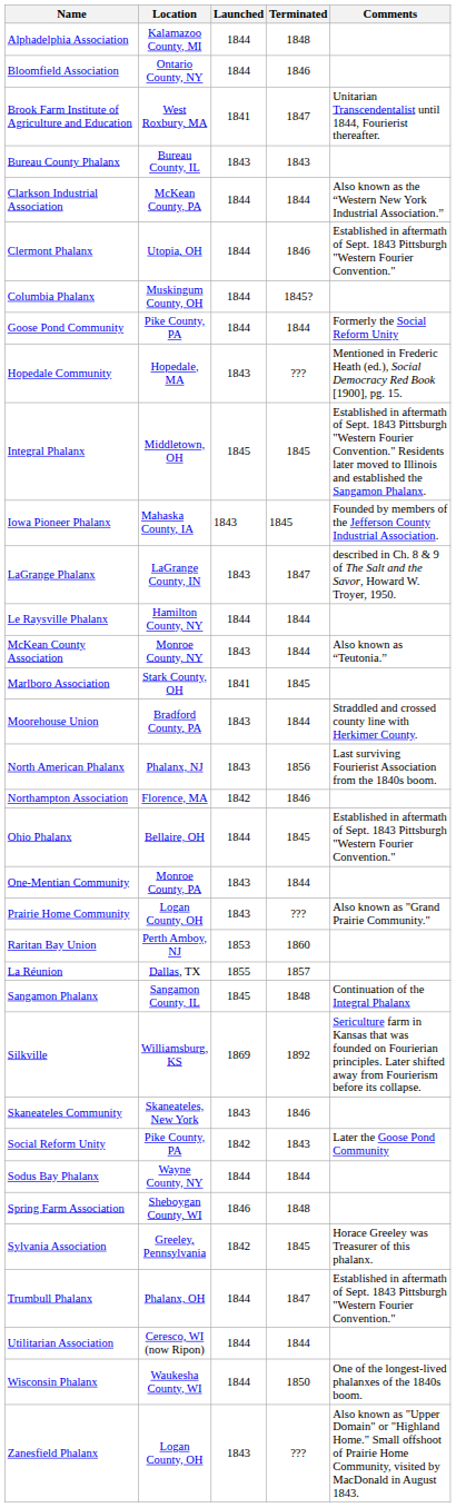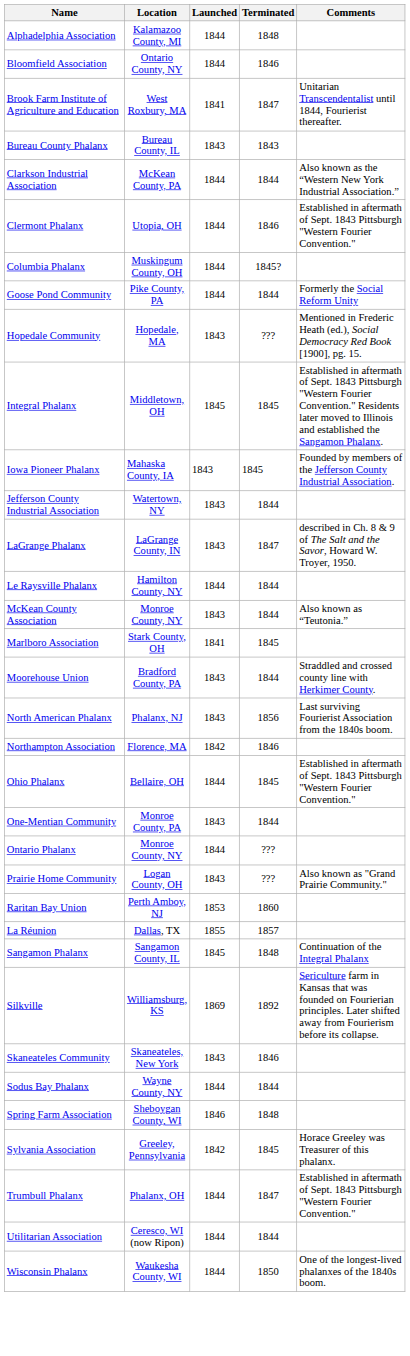 <table class="wikitable sortable" border="1" style="Background:#ffffff">
 <tr>
 <th width=30%>Name</th>
 <th width=15%>Location</th>
 <th width=6%>Launched</th>
 <th width=6%>Terminated</th>
 <th>Comments</th>
 </tr>
 <tr>
 <td align="left"><a href='#'>Alphadelphia Association</a></td>
 <td align="center"><a href='#'>Kalamazoo County, MI</a></td>
 <td align="center">1844</td>
 <td align="center">1848</td>
 <td></td>
 </tr>
 <tr>
 <td align="left"><a href='#'>Bloomfield Association</a></td>
 <td align="center"><a href='#'>Ontario County, NY</a></td>
 <td align="center">1844</td>
 <td align="center">1846</td>
 <td></td>
 </tr>
 <tr>
 <td align="left"><a href='#'>Brook Farm Institute of Agriculture and Education</a></td>
 <td align="center"><a href='#'>West Roxbury, MA</a></td>
 <td align="center">1841</td>
 <td align="center">1847</td>
 <td>Unitarian <a href='#'>Transcendentalist</a> until 1844, Fourierist thereafter.</td>
 </tr>
 <tr>
 <td align="left"><a href='#'>Bureau County Phalanx</a></td>
 <td align="center"><a href='#'>Bureau County, IL</a></td>
 <td align="center">1843</td>
 <td align="center">1843</td>
 <td></td>
 </tr>
 <tr>
 <td align="left"><a href='#'>Clarkson Industrial Association</a></td>
 <td align="center"><a href='#'>McKean County, PA</a></td>
 <td align="center">1844</td>
 <td align="center">1844</td>
 <td>Also known as the “Western New York Industrial Association.”</td>
 </tr>
 <tr>
 <td align="left"><a href='#'>Clermont Phalanx</a></td>
 <td align="center"><a href='#'>Utopia, OH</a></td>
 <td align="center">1844</td>
 <td align="center">1846</td>
 <td>Established in aftermath of Sept. 1843 Pittsburgh "Western Fourier Convention."</td>
 </tr>
 <tr>
 <td align="left"><a href='#'>Columbia Phalanx</a></td>
 <td align="center"><a href='#'>Muskingum County, OH</a></td>
 <td align="center">1844</td>
 <td align="center">1845?</td>
 <td></td>
 </tr>
 <tr>
 <td align="left"><a href='#'>Goose Pond Community</a></td>
 <td align="center"><a href='#'>Pike County, PA</a></td>
 <td align="center">1844</td>
 <td align="center">1844</td>
 <td>Formerly the <a href='#'>Social Reform Unity</a></td>
 </tr>
 <tr>
 <td align="left"><a href='#'>Hopedale Community</a></td>
 <td align="center"><a href='#'>Hopedale, MA</a></td>
 <td align="center">1843</td>
 <td align="center">???</td>
 <td>Mentioned in Frederic Heath (ed.), <em>Social Democracy Red Book</em> [1900], pg. 15.</td>
 </tr>
 <tr>
 <td align="left"><a href='#'>Integral Phalanx</a></td>
 <td align="center"><a href='#'>Middletown, OH</a></td>
 <td align="center">1845</td>
 <td align="center">1845</td>
 <td>Established in aftermath of Sept. 1843 Pittsburgh "Western Fourier Convention." Residents later moved to Illinois and established the <a href='#'>Sangamon Phalanx</a>.</td>
 </tr>
 <tr>
 <td align=“left”><a href='#'>Iowa Pioneer Phalanx</a></td>
 <td align=“center”><a href='#'>Mahaska County, IA</a></td>
 <td align=“center”>1843</td>
 <td align=“center”>1845</td>
 <td>Founded by members of the <a href='#'>Jefferson County Industrial Association</a>.</td>
 </tr>
 <tr>
+<td align="left"><a href='#'>Jefferson County Industrial Association</a></td>
+<td align="center"><a href='#'>Watertown, NY</a></td>
+<td align="center">1843</td>
+<td align="center">1844</td>
+<td></td>
+</tr>
+<tr>
 <td align="left"><a href='#'>LaGrange Phalanx</a></td>
 <td align="center"><a href='#'>LaGrange County, IN</a></td>
 <td align="center">1843</td>
 <td align="center">1847</td>
 <td>described in Ch. 8 & 9 of <em>The Salt and the Savor</em>, Howard W. Troyer, 1950.</td>
 </tr>
 <tr>
 <td align="left"><a href='#'>Le Raysville Phalanx</a></td>
 <td align="center"><a href='#'>Hamilton County, NY</a></td>
 <td align="center">1844</td>
 <td align="center">1844</td>
 <td></td>
 </tr>
 <tr>
 <td align="left"><a href='#'>McKean County Association</a></td>
 <td align="center"><a href='#'>Monroe County, NY</a></td>
 <td align="center">1843</td>
 <td align="center">1844</td>
 <td>Also known as “Teutonia.”</td>
 </tr>
 <tr>
 <td align="left"><a href='#'>Marlboro Association</a></td>
 <td align="center"><a href='#'>Stark County, OH</a></td>
 <td align="center">1841</td>
 <td align="center">1845</td>
 <td></td>
 </tr>
 <tr>
 <td align="left"><a href='#'>Moorehouse Union</a></td>
 <td align="center"><a href='#'>Bradford County, PA</a></td>
 <td align="center">1843</td>
 <td align="center">1844</td>
 <td>Straddled and crossed county line with <a href='#'>Herkimer County</a>.</td>
 </tr>
 <tr>
 <td align="left"><a href='#'>North American Phalanx</a></td>
 <td align="center"><a href='#'>Phalanx, NJ</a></td>
 <td align="center">1843</td>
 <td align="center">1856</td>
 <td>Last surviving Fourierist Association from the 1840s boom.</td>
 </tr>
 <tr>
 <td align="left"><a href='#'>Northampton Association</a></td>
 <td align="center"><a href='#'>Florence, MA</a></td>
 <td align="center">1842</td>
 <td align="center">1846</td>
 <td></td>
 </tr>
 <tr>
 <td align="left"><a href='#'>Ohio Phalanx</a></td>
 <td align="center"><a href='#'>Bellaire, OH</a></td>
 <td align="center">1844</td>
 <td align="center">1845</td>
 <td>Established in aftermath of Sept. 1843 Pittsburgh "Western Fourier Convention."</td>
 </tr>
 <tr>
 <td align="left"><a href='#'>One-Mentian Community</a></td>
 <td align="center"><a href='#'>Monroe County, PA</a></td>
 <td align="center">1843</td>
 <td align="center">1844</td>
 <td></td>
 </tr>
 <tr>
+<td align="left"><a href='#'>Ontario Phalanx</a></td>
+<td align="center"><a href='#'>Monroe County, NY</a></td>
+<td align="center">1844</td>
+<td align="center">???</td>
+<td></td>
+</tr>
+<tr>
 <td align="left"><a href='#'>Prairie Home Community</a></td>
 <td align="center"><a href='#'>Logan County, OH</a></td>
 <td align="center">1843</td>
 <td align="center">???</td>
 <td>Also known as "Grand Prairie Community."</td>
 </tr>
 <tr>
 <td align="left"><a href='#'>Raritan Bay Union</a></td>
 <td align="center"><a href='#'>Perth Amboy, NJ</a></td>
 <td align="center">1853</td>
 <td align="center">1860</td>
 <td></td>
 </tr>
 <tr>
 <td align="left"><a href='#'>La Réunion</a></td>
 <td align="center"><a href='#'>Dallas</a>, TX</td>
 <td align="center">1855</td>
 <td align="center">1857</td>
 <td></td>
 </tr>
 <tr>
 <td align="left"><a href='#'>Sangamon Phalanx</a></td>
 <td align="center"><a href='#'>Sangamon County, IL</a></td>
 <td align="center">1845</td>
 <td align="center">1848</td>
 <td>Continuation of the <a href='#'>Integral Phalanx</a></td>
 </tr>
 <tr>
 <td align="left"><a href='#'>Silkville</a></td>
 <td align="center"><a href='#'>Williamsburg, KS</a></td>
 <td align="center">1869</td>
 <td align="center">1892</td>
 <td><a href='#'>Sericulture</a> farm in Kansas that was founded on Fourierian principles. Later shifted away from Fourierism before its collapse.</td>
 </tr>
 <tr>
 <td align="left"><a href='#'>Skaneateles Community</a></td>
 <td align="center"><a href='#'>Skaneateles, New York</a></td>
 <td align="center">1843</td>
 <td align="center">1846</td>
 <td></td>
-</tr>
-<tr>
-<td align="left"><a href='#'>Social Reform Unity</a></td>
-<td align="center"><a href='#'>Pike County, PA</a></td>
-<td align="center">1842</td>
-<td align="center">1843</td>
-<td>Later the <a href='#'>Goose Pond Community</a></td>
 </tr>
 <tr>
 <td align="left"><a href='#'>Sodus Bay Phalanx</a></td>
 <td align="center"><a href='#'>Wayne County, NY</a></td>
 <td align="center">1844</td>
 <td align="center">1844</td>
 <td></td>
 </tr>
 <tr>
 <td align="left"><a href='#'>Spring Farm Association</a></td>
 <td align="center"><a href='#'>Sheboygan County, WI</a></td>
 <td align="center">1846</td>
 <td align="center">1848</td>
 <td></td>
 </tr>
 <tr>
 <td align="left"><a href='#'>Sylvania Association</a></td>
 <td align="center"><a href='#'>Greeley, Pennsylvania</a></td>
 <td align="center">1842</td>
 <td align="center">1845</td>
 <td>Horace Greeley was Treasurer of this phalanx. </td>
 </tr>
 <tr>
 <td align="left"><a href='#'>Trumbull Phalanx</a></td>
 <td align="center"><a href='#'>Phalanx, OH</a></td>
 <td align="center">1844</td>
 <td align="center">1847</td>
 <td>Established in aftermath of Sept. 1843 Pittsburgh "Western Fourier Convention."</td>
 </tr>
 <tr>
 <td align="left"><a href='#'>Utilitarian Association</a></td>
 <td align="center"><a href='#'>Ceresco, WI</a> (now Ripon)</td>
 <td align="center">1844</td>
 <td align="center">1844</td>
 <td></td>
 </tr>
 <tr>
 <td align="left"><a href='#'>Wisconsin Phalanx</a></td>
 <td align="center"><a href='#'>Waukesha County, WI</a></td>
 <td align="center">1844</td>
 <td align="center">1850</td>
 <td>One of the longest-lived phalanxes of the 1840s boom.</td>
 </tr>
-<tr>
-<td align="left"><a href='#'>Zanesfield Phalanx</a></td>
-<td align="center"><a href='#'>Logan County, OH</a></td>
-<td align="center">1843</td>
-<td align="center">???</td>
-<td>Also known as "Upper Domain" or "Highland Home." Small offshoot of Prairie Home Community, visited by MacDonald in August 1843.</td>
-</tr>
 </table>
